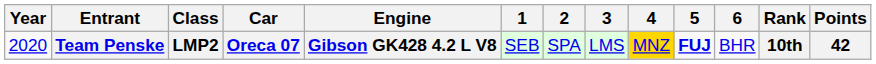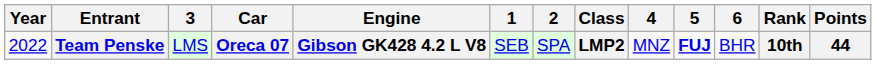 <table class="wikitable" style="text-align:center; font-size:85%">
 <tr>
 <th>Year</th>
 <th>Entrant</th>
-<th>Class</th>
+<th>3</th>
 <th>Car</th>
 <th>Engine</th>
 <th>1</th>
 <th>2</th>
-<th>3</th>
+<th>Class</th>
 <th>4</th>
 <th>5</th>
 <th>6</th>
 <th>Rank</th>
 <th>Points</th>
 </tr>
 <tr>
-<td><a href='#'>2020</a></td>
+<td><a href='#'>2022</a></td>
 <th nowrap><a href='#'>Team Penske</a></th>
-<th>LMP2</th>
+<td style="background:#DFFFDF;"><a href='#'>LMS</a><br></td>
 <th nowrap><a href='#'>Oreca 07</a></th>
 <th nowrap><a href='#'>Gibson</a> GK428 4.2 L V8</th>
 <td style="background:#DFFFDF;"><a href='#'>SEB</a><br></td>
 <td style="background:#DFFFDF;"><a href='#'>SPA</a><br></td>
-<td style="background:#DFFFDF;"><a href='#'>LMS</a><br></td>
-<td style="background: gold;"><a href='#'>MNZ</a></td>
+<th>LMP2</th>
+<td><a href='#'>MNZ</a></td>
 <td><strong><a href='#'>FUJ</a></strong></td>
 <td><a href='#'>BHR</a></td>
 <th>10th</th>
-<th>42</th>
+<th>44</th>
 </tr>
 </table>
